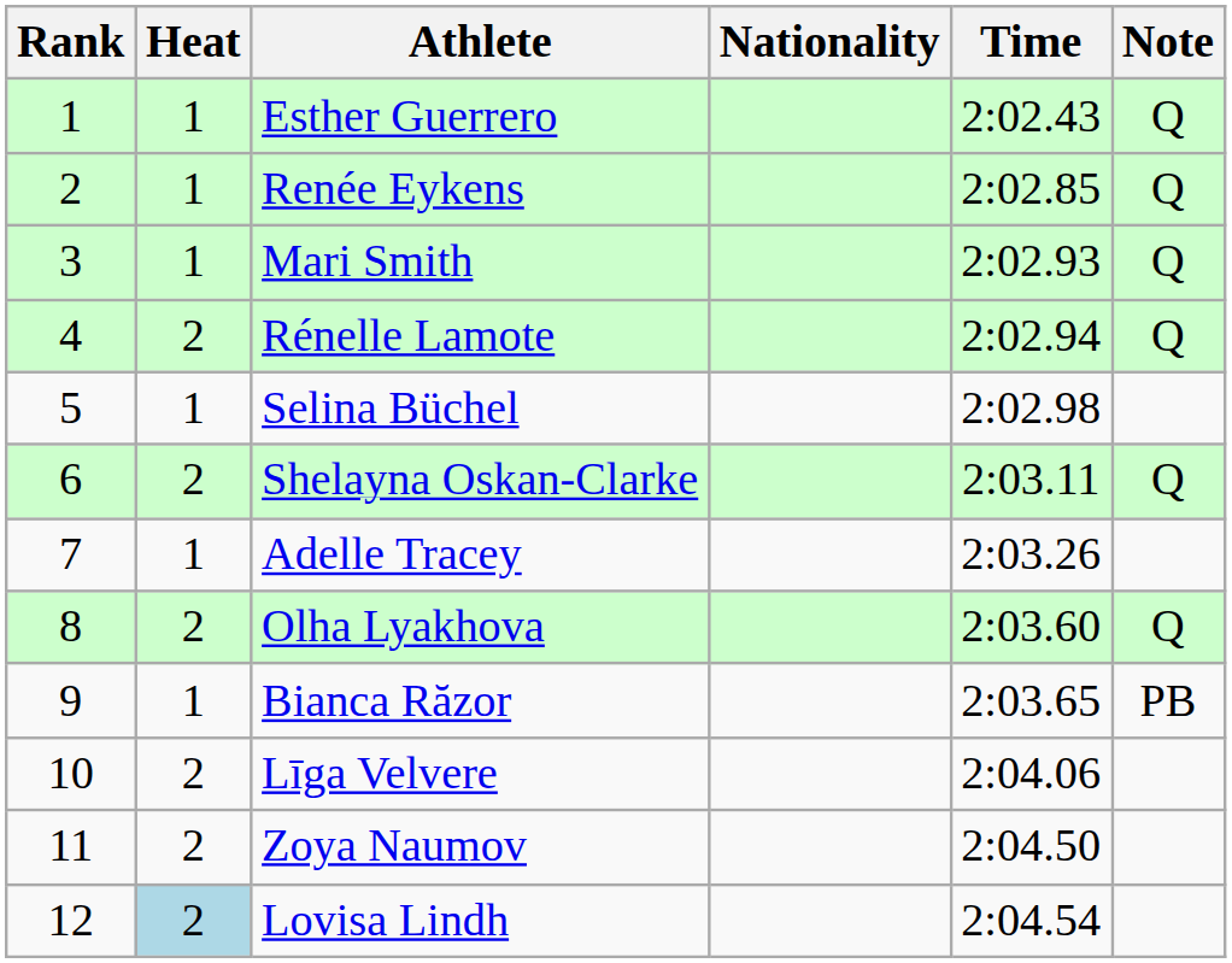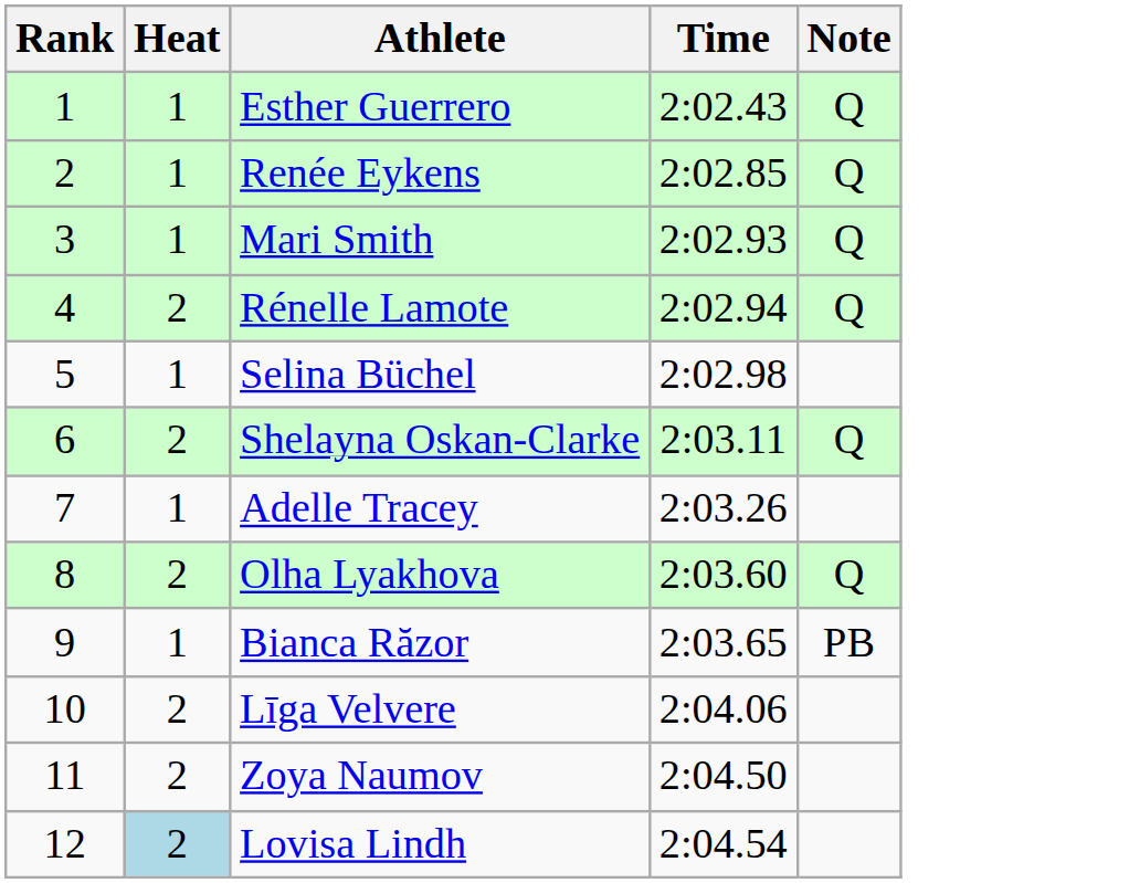 <table class="wikitable sortable" style="text-align:center">
 <tr>
 <th>Rank</th>
 <th>Heat</th>
 <th>Athlete</th>
-<th>Nationality</th>
 <th>Time</th>
 <th>Note</th>
 </tr>
 <tr bgcolor=ccffcc>
 <td>1</td>
 <td>1</td>
 <td align=left><a href='#'>Esther Guerrero</a></td>
-<td align=left></td>
 <td>2:02.43</td>
 <td>Q</td>
 </tr>
 <tr bgcolor=ccffcc>
 <td>2</td>
 <td>1</td>
 <td align=left><a href='#'>Renée Eykens</a></td>
-<td align=left></td>
 <td>2:02.85</td>
 <td>Q</td>
 </tr>
 <tr bgcolor=ccffcc>
 <td>3</td>
 <td>1</td>
 <td align=left><a href='#'>Mari Smith</a></td>
-<td align=left></td>
 <td>2:02.93</td>
 <td>Q</td>
 </tr>
 <tr bgcolor=ccffcc>
 <td>4</td>
 <td>2</td>
 <td align=left><a href='#'>Rénelle Lamote</a></td>
-<td align=left></td>
 <td>2:02.94</td>
 <td>Q</td>
 </tr>
 <tr>
 <td>5</td>
 <td>1</td>
 <td align=left><a href='#'>Selina Büchel</a></td>
-<td align=left></td>
 <td>2:02.98</td>
 <td></td>
 </tr>
 <tr bgcolor=ccffcc>
 <td>6</td>
 <td>2</td>
 <td align=left><a href='#'>Shelayna Oskan-Clarke</a></td>
-<td align=left></td>
 <td>2:03.11</td>
 <td>Q</td>
 </tr>
 <tr>
 <td>7</td>
 <td>1</td>
 <td align=left><a href='#'>Adelle Tracey</a></td>
-<td align=left></td>
 <td>2:03.26</td>
 <td></td>
 </tr>
 <tr bgcolor=ccffcc>
 <td>8</td>
 <td>2</td>
 <td align=left><a href='#'>Olha Lyakhova</a></td>
-<td align=left></td>
 <td>2:03.60</td>
 <td>Q</td>
 </tr>
 <tr>
 <td>9</td>
 <td>1</td>
 <td align=left><a href='#'>Bianca Răzor</a></td>
-<td align=left></td>
 <td>2:03.65</td>
 <td>PB</td>
 </tr>
 <tr>
 <td>10</td>
 <td>2</td>
 <td align=left><a href='#'>Līga Velvere</a></td>
-<td align=left></td>
 <td>2:04.06</td>
 <td></td>
 </tr>
 <tr>
 <td>11</td>
 <td>2</td>
 <td align=left><a href='#'>Zoya Naumov</a></td>
-<td align=left></td>
 <td>2:04.50</td>
 <td></td>
 </tr>
 <tr>
 <td>12</td>
 <td style="background: lightblue;">2</td>
 <td align=left><a href='#'>Lovisa Lindh</a></td>
-<td align=left></td>
 <td>2:04.54</td>
 <td></td>
 </tr>
 </table>
